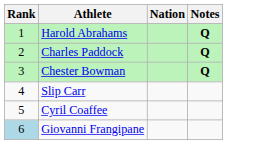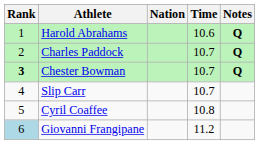 <table class="wikitable sortable" style="text-align:center">
 <tr>
 <th>Rank</th>
 <th>Athlete</th>
 <th>Nation</th>
+<th>Time</th>
 <th>Notes</th>
 </tr>
 <tr bgcolor=bbf3bb>
 <td>1</td>
 <td align="left"><a href='#'>Harold Abrahams</a></td>
 <td align="left"></td>
+<td>10.6</td>
 <td><strong>Q</strong> </td>
 </tr>
 <tr bgcolor=bbf3bb>
 <td>2</td>
 <td align="left"><a href='#'>Charles Paddock</a></td>
 <td align="left"></td>
+<td>10.7</td>
 <td><strong>Q</strong></td>
 </tr>
 <tr bgcolor=bbf3bb>
-<td>3</td>
+<td><strong>3</strong></td>
 <td align="left"><a href='#'>Chester Bowman</a></td>
 <td align="left"></td>
+<td>10.7</td>
 <td><strong>Q</strong></td>
 </tr>
 <tr>
 <td>4</td>
 <td align="left"><a href='#'>Slip Carr</a></td>
 <td align="left"></td>
+<td>10.7</td>
 <td></td>
 </tr>
 <tr>
 <td>5</td>
 <td align="left"><a href='#'>Cyril Coaffee</a></td>
 <td align="left"></td>
+<td>10.8</td>
 <td></td>
 </tr>
 <tr>
 <td style="background: lightblue;">6</td>
 <td align="left"><a href='#'>Giovanni Frangipane</a></td>
 <td align="left"></td>
+<td>11.2</td>
 <td></td>
 </tr>
 </table>
